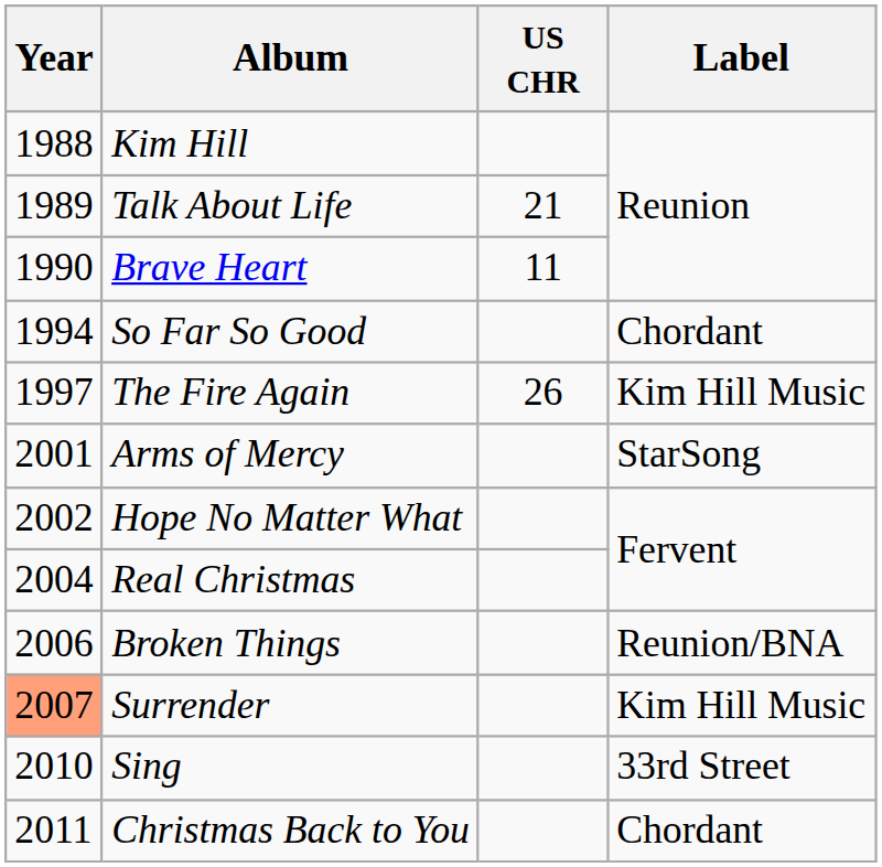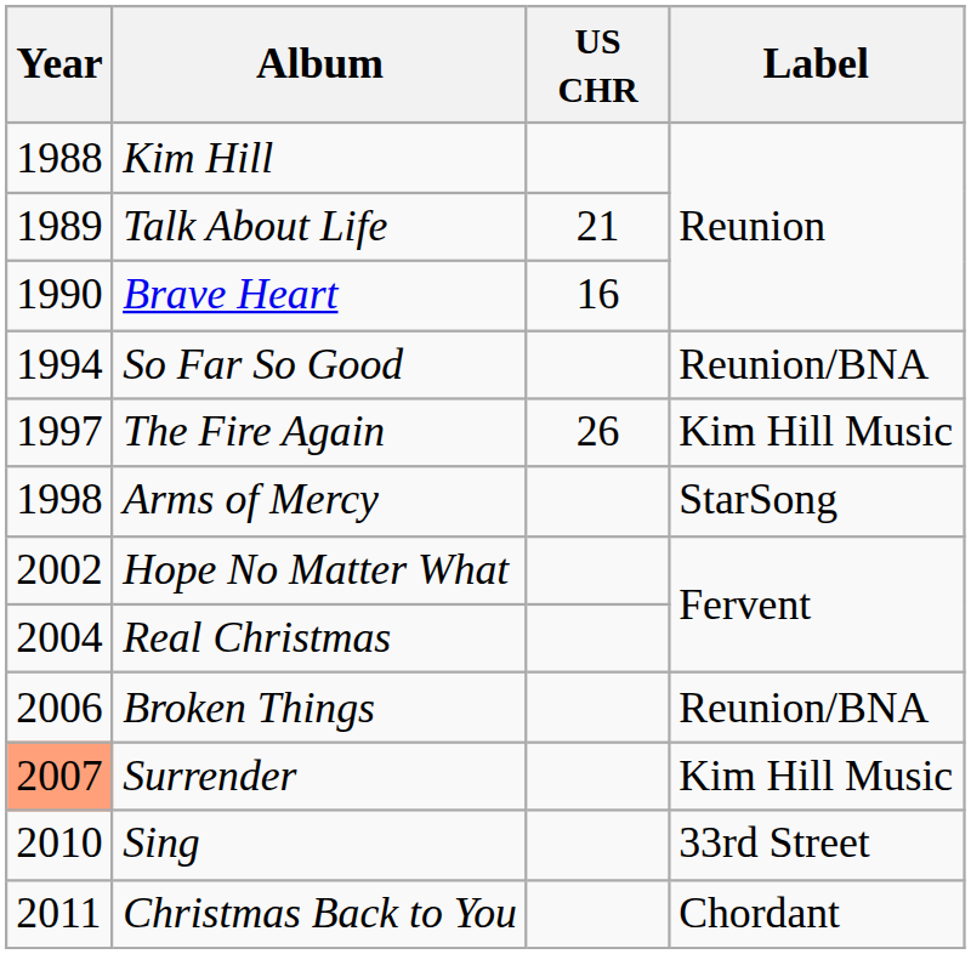 <table class="wikitable">
 <tr>
 <th>Year</th>
 <th>Album</th>
 <th width=45><small>US CHR</small></th>
 <th>Label</th>
 </tr>
 <tr>
 <td>1988</td>
 <td><em>Kim Hill</em></td>
 <td align="center"></td>
 <td rowspan=3>Reunion</td>
 </tr>
 <tr>
 <td>1989</td>
 <td><em>Talk About Life</em></td>
 <td align="center">21</td>
 </tr>
 <tr>
 <td>1990</td>
 <td><em><a href='#'>Brave Heart</a></em></td>
-<td align="center">11</td>
+<td align="center">16</td>
 </tr>
 <tr>
 <td>1994</td>
 <td><em>So Far So Good</em></td>
 <td align="center"></td>
-<td>Chordant</td>
+<td>Reunion/BNA</td>
 </tr>
 <tr>
 <td>1997</td>
 <td><em>The Fire Again</em></td>
 <td align="center">26</td>
 <td>Kim Hill Music</td>
 </tr>
 <tr>
-<td>2001</td>
+<td>1998</td>
 <td><em>Arms of Mercy</em></td>
 <td align="center"></td>
 <td>StarSong</td>
 </tr>
 <tr>
 <td>2002</td>
 <td><em>Hope No Matter What</em></td>
 <td align="center"></td>
 <td rowspan=2>Fervent</td>
 </tr>
 <tr>
 <td>2004</td>
 <td><em>Real Christmas</em></td>
 <td align="center"></td>
 </tr>
 <tr>
 <td>2006</td>
 <td><em>Broken Things</em></td>
 <td align="center"></td>
 <td>Reunion/BNA</td>
 </tr>
 <tr>
 <td style="background: lightsalmon;">2007</td>
 <td><em>Surrender</em></td>
 <td align="center"></td>
 <td>Kim Hill Music</td>
 </tr>
 <tr>
 <td>2010</td>
 <td><em>Sing</em></td>
 <td align="center"></td>
 <td>33rd Street</td>
 </tr>
 <tr>
 <td>2011</td>
 <td><em>Christmas Back to You</em></td>
 <td align="center"></td>
 <td>Chordant</td>
 </tr>
 </table>
